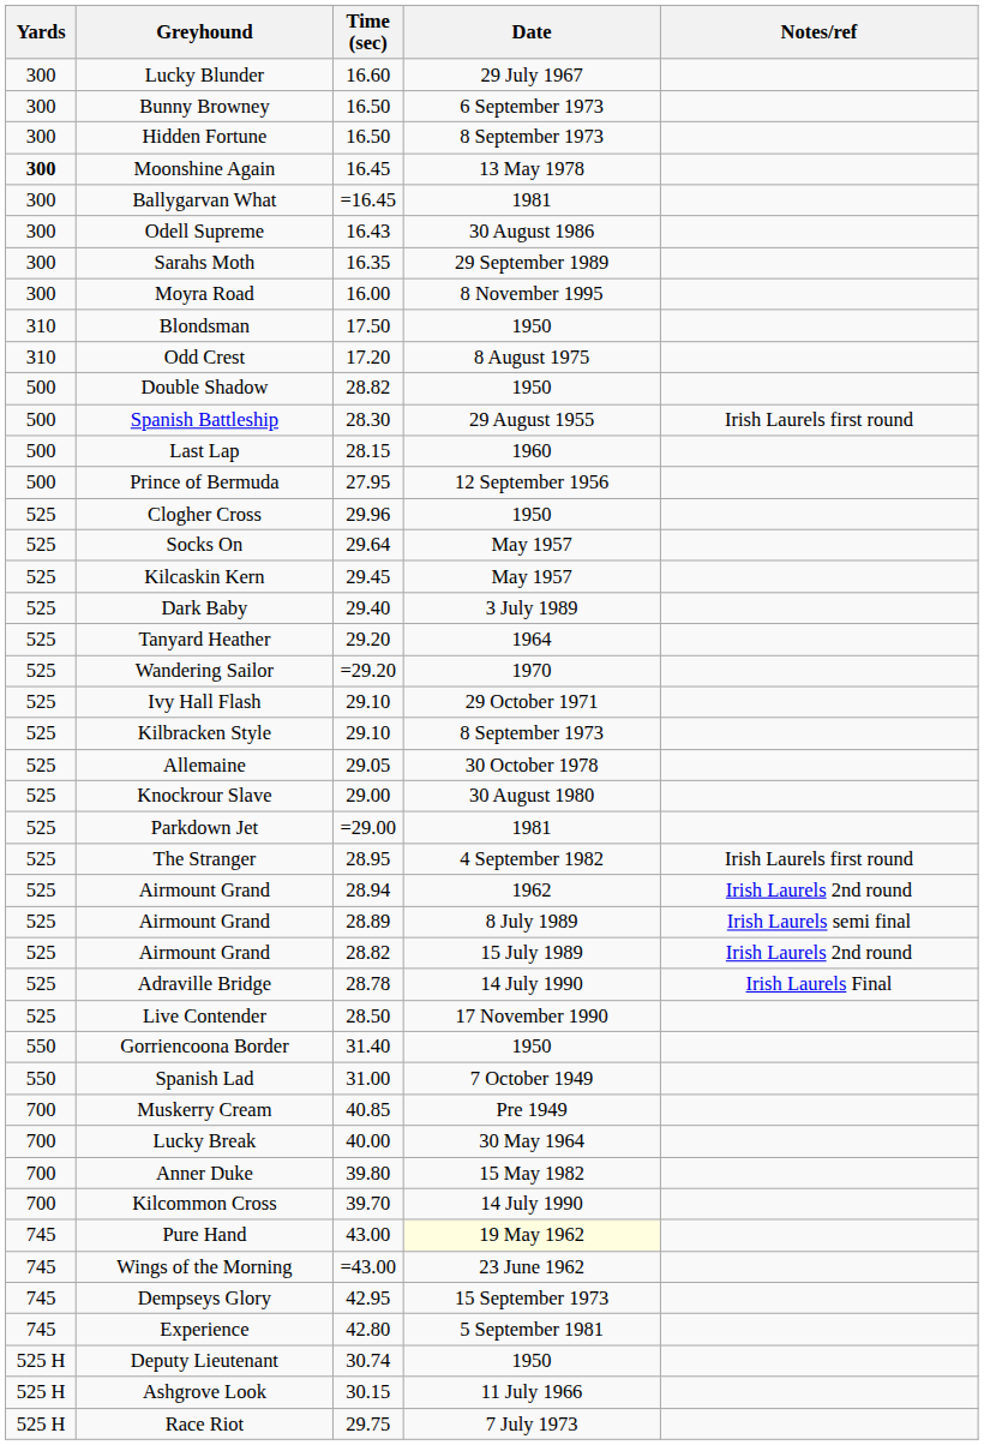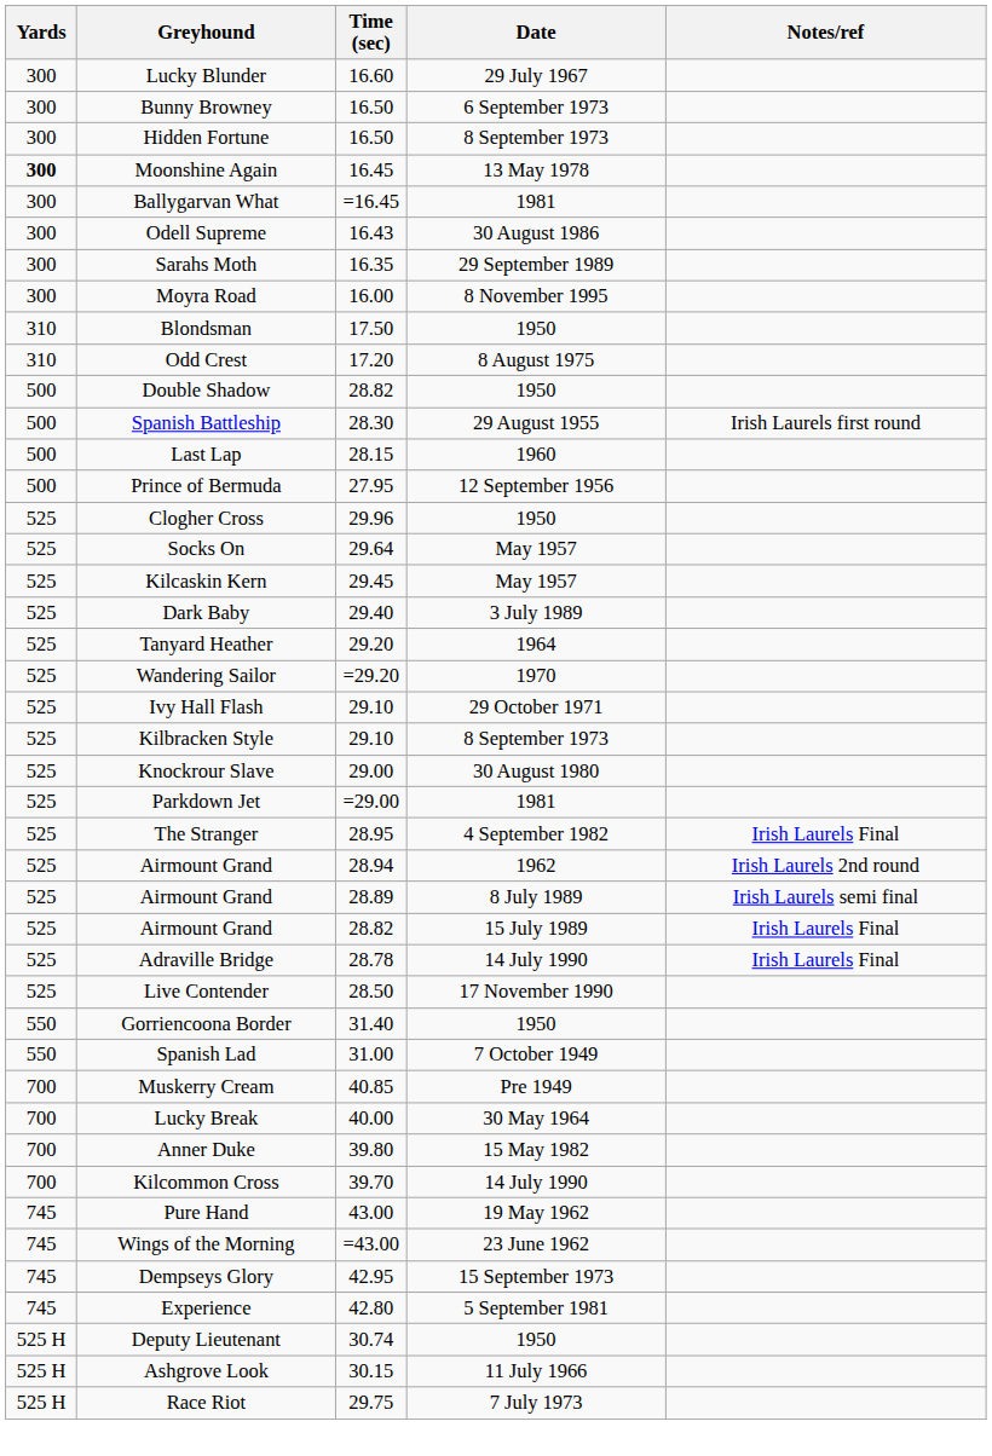 <table class="wikitable" style="font-size: 100%">
 <tr>
 <th width=50>Yards</th>
 <th width=200>Greyhound</th>
 <th width=50>Time (sec)</th>
 <th width=200>Date</th>
 <th width=250>Notes/ref</th>
 </tr>
 <tr align=center>
 <td>300</td>
 <td>Lucky Blunder</td>
 <td>16.60</td>
 <td>29 July 1967</td>
 <td></td>
 </tr>
 <tr align=center>
 <td>300</td>
 <td>Bunny Browney</td>
 <td>16.50</td>
 <td>6 September 1973</td>
 <td></td>
 </tr>
 <tr align=center>
 <td>300</td>
 <td>Hidden Fortune</td>
 <td>16.50</td>
 <td>8 September 1973</td>
 <td></td>
 </tr>
 <tr align=center>
 <td><strong>300</strong></td>
 <td>Moonshine Again</td>
 <td>16.45</td>
 <td>13 May 1978</td>
 <td></td>
 </tr>
 <tr align=center>
 <td>300</td>
 <td>Ballygarvan What</td>
 <td>=16.45</td>
 <td>1981</td>
 <td></td>
 </tr>
 <tr align=center>
 <td>300</td>
 <td>Odell Supreme</td>
 <td>16.43</td>
 <td>30 August 1986</td>
 <td></td>
 </tr>
 <tr align=center>
 <td>300</td>
 <td>Sarahs Moth</td>
 <td>16.35</td>
 <td>29 September 1989</td>
 <td></td>
 </tr>
 <tr align=center>
 <td>300</td>
 <td>Moyra Road</td>
 <td>16.00</td>
 <td>8 November 1995</td>
 <td></td>
 </tr>
 <tr align=center>
 <td>310</td>
 <td>Blondsman</td>
 <td>17.50</td>
 <td>1950</td>
 <td></td>
 </tr>
 <tr align=center>
 <td>310</td>
 <td>Odd Crest</td>
 <td>17.20</td>
 <td>8 August 1975</td>
 <td></td>
 </tr>
 <tr align=center>
 <td>500</td>
 <td>Double Shadow</td>
 <td>28.82</td>
 <td>1950</td>
 <td></td>
 </tr>
 <tr align=center>
 <td>500</td>
 <td><a href='#'>Spanish Battleship</a></td>
 <td>28.30</td>
 <td>29 August 1955</td>
 <td>Irish Laurels first round</td>
 </tr>
 <tr align=center>
 <td>500</td>
 <td>Last Lap</td>
 <td>28.15</td>
 <td>1960</td>
 <td></td>
 </tr>
 <tr align=center>
 <td>500</td>
 <td>Prince of Bermuda</td>
 <td>27.95</td>
 <td>12 September 1956</td>
 <td></td>
 </tr>
 <tr align=center>
 <td>525</td>
 <td>Clogher Cross</td>
 <td>29.96</td>
 <td>1950</td>
 <td></td>
 </tr>
 <tr align=center>
 <td>525</td>
 <td>Socks On</td>
 <td>29.64</td>
 <td>May 1957</td>
 <td></td>
 </tr>
 <tr align=center>
 <td>525</td>
 <td>Kilcaskin Kern</td>
 <td>29.45</td>
 <td>May 1957</td>
 <td></td>
 </tr>
 <tr align=center>
 <td>525</td>
 <td>Dark Baby</td>
 <td>29.40</td>
 <td>3 July 1989</td>
 <td></td>
 </tr>
 <tr align=center>
 <td>525</td>
 <td>Tanyard Heather</td>
 <td>29.20</td>
 <td>1964</td>
 <td></td>
 </tr>
 <tr align=center>
 <td>525</td>
 <td>Wandering Sailor</td>
 <td>=29.20</td>
 <td>1970</td>
 <td></td>
 </tr>
 <tr align=center>
 <td>525</td>
 <td>Ivy Hall Flash</td>
 <td>29.10</td>
 <td>29 October 1971</td>
 <td></td>
 </tr>
 <tr align=center>
 <td>525</td>
 <td>Kilbracken Style</td>
 <td>29.10</td>
 <td>8 September 1973</td>
 <td></td>
 </tr>
 <tr align=center>
 <td>525</td>
-<td>Allemaine</td>
-<td>29.05</td>
-<td>30 October 1978</td>
-<td></td>
-</tr>
-<tr align=center>
-<td>525</td>
 <td>Knockrour Slave</td>
 <td>29.00</td>
 <td>30 August 1980</td>
 <td></td>
 </tr>
 <tr align=center>
 <td>525</td>
 <td>Parkdown Jet</td>
 <td>=29.00</td>
 <td>1981</td>
 <td></td>
 </tr>
 <tr align=center>
 <td>525</td>
 <td>The Stranger</td>
 <td>28.95</td>
 <td>4 September 1982</td>
-<td>Irish Laurels first round</td>
+<td><a href='#'>Irish Laurels</a> Final</td>
 </tr>
 <tr align=center>
 <td>525</td>
 <td>Airmount Grand</td>
 <td>28.94</td>
 <td>1962</td>
 <td><a href='#'>Irish Laurels</a> 2nd round</td>
 </tr>
 <tr align=center>
 <td>525</td>
 <td>Airmount Grand</td>
 <td>28.89</td>
 <td>8 July 1989</td>
 <td><a href='#'>Irish Laurels</a> semi final</td>
 </tr>
 <tr align=center>
 <td>525</td>
 <td>Airmount Grand</td>
 <td>28.82</td>
 <td>15 July 1989</td>
-<td><a href='#'>Irish Laurels</a> 2nd round</td>
+<td><a href='#'>Irish Laurels</a> Final</td>
 </tr>
 <tr align=center>
 <td>525</td>
 <td>Adraville Bridge</td>
 <td>28.78</td>
 <td>14 July 1990</td>
 <td><a href='#'>Irish Laurels</a> Final</td>
 </tr>
 <tr align=center>
 <td>525</td>
 <td>Live Contender</td>
 <td>28.50</td>
 <td>17 November 1990</td>
 <td></td>
 </tr>
 <tr align=center>
 <td>550</td>
 <td>Gorriencoona Border</td>
 <td>31.40</td>
 <td>1950</td>
 <td></td>
 </tr>
 <tr align=center>
 <td>550</td>
 <td>Spanish Lad</td>
 <td>31.00</td>
 <td>7 October 1949</td>
 <td></td>
 </tr>
 <tr align=center>
 <td>700</td>
 <td>Muskerry Cream</td>
 <td>40.85</td>
 <td>Pre 1949</td>
 <td></td>
 </tr>
 <tr align=center>
 <td>700</td>
 <td>Lucky Break</td>
 <td>40.00</td>
 <td>30 May 1964</td>
 <td></td>
 </tr>
 <tr align=center>
 <td>700</td>
 <td>Anner Duke</td>
 <td>39.80</td>
 <td>15 May 1982</td>
 <td></td>
 </tr>
 <tr align=center>
 <td>700</td>
 <td>Kilcommon Cross</td>
 <td>39.70</td>
 <td>14 July 1990</td>
 <td></td>
 </tr>
 <tr align=center>
 <td>745</td>
 <td>Pure Hand</td>
 <td>43.00</td>
-<td style="background: lightyellow;">19 May 1962</td>
+<td>19 May 1962</td>
 <td></td>
 </tr>
 <tr align=center>
 <td>745</td>
 <td>Wings of the Morning</td>
 <td>=43.00</td>
 <td>23 June 1962</td>
 <td></td>
 </tr>
 <tr align=center>
 <td>745</td>
 <td>Dempseys Glory</td>
 <td>42.95</td>
 <td>15 September 1973</td>
 <td></td>
 </tr>
 <tr align=center>
 <td>745</td>
 <td>Experience</td>
 <td>42.80</td>
 <td>5 September 1981</td>
 <td></td>
 </tr>
 <tr align=center>
 <td>525 H</td>
 <td>Deputy Lieutenant</td>
 <td>30.74</td>
 <td>1950</td>
 <td></td>
 </tr>
 <tr align=center>
 <td>525 H</td>
 <td>Ashgrove Look</td>
 <td>30.15</td>
 <td>11 July 1966</td>
 <td></td>
 </tr>
 <tr align=center>
 <td>525 H</td>
 <td>Race Riot</td>
 <td>29.75</td>
 <td>7 July 1973</td>
 <td></td>
 </tr>
 </table>
